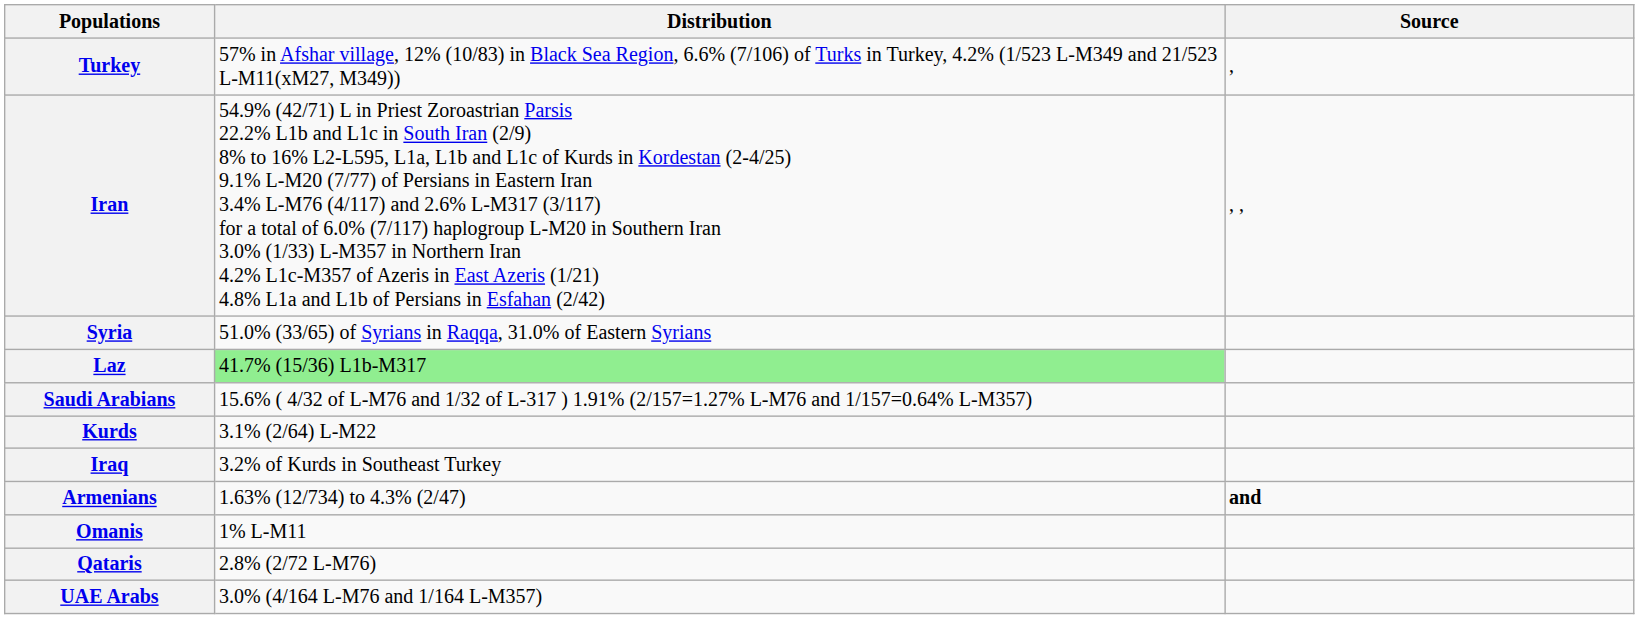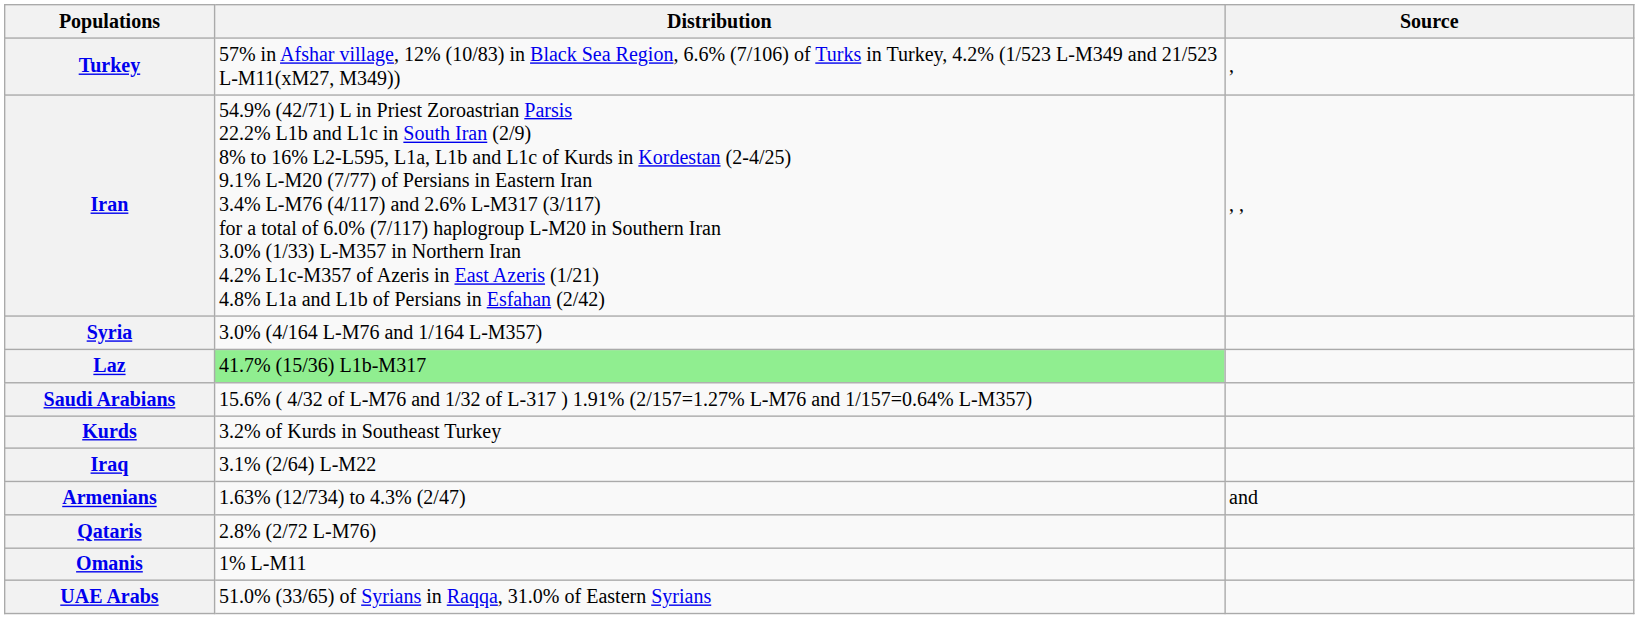 <table class="wikitable sortable" style="text-align:left; font-size: 90%">
 <tr>
 <th style="width:10em;">Populations</th>
 <th style="width:50em;">Distribution</th>
 <th style="width:20em;">Source</th>
 </tr>
 <tr>
 <th><a href='#'>Turkey</a></th>
 <td>57% in <a href='#'>Afshar village</a>, 12% (10/83) in <a href='#'>Black Sea Region</a>, 6.6% (7/106) of <a href='#'>Turks</a> in Turkey, 4.2% (1/523 L-M349 and 21/523 L-M11(xM27, M349))</td>
 <td>, </td>
 </tr>
 <tr>
 <th><a href='#'>Iran</a></th>
 <td>54.9% (42/71) L in Priest Zoroastrian <a href='#'>Parsis</a><br>22.2% L1b and L1c in <a href='#'>South Iran</a> (2/9)<br>8% to 16% L2-L595, L1a, L1b and L1c of Kurds in <a href='#'>Kordestan</a> (2-4/25)<br>9.1% L-M20 (7/77) of Persians in Eastern Iran <br> 3.4% L-M76 (4/117) and 2.6% L-M317 (3/117) <br> for a total of 6.0% (7/117) haplogroup L-M20 in Southern Iran <br> 3.0% (1/33) L-M357 in Northern Iran <br> 4.2% L1c-M357 of Azeris in <a href='#'>East Azeris</a> (1/21)<br> 4.8% L1a and L1b of Persians in <a href='#'>Esfahan</a> (2/42)</td>
 <td>, , </td>
 </tr>
 <tr>
 <th><a href='#'>Syria</a></th>
-<td>51.0% (33/65) of <a href='#'>Syrians</a> in <a href='#'>Raqqa</a>, 31.0% of Eastern <a href='#'>Syrians</a></td>
+<td>3.0% (4/164 L-M76 and 1/164 L-M357)</td>
 <td></td>
 </tr>
 <tr>
 <th><a href='#'>Laz</a></th>
 <td style="background: lightgreen;">41.7% (15/36) L1b-M317</td>
 <td></td>
 </tr>
 <tr>
 <th><a href='#'>Saudi Arabians</a></th>
 <td>15.6% ( 4/32 of L-M76 and 1/32 of L-317 ) 1.91% (2/157=1.27% L-M76 and 1/157=0.64% L-M357)</td>
 <td></td>
 </tr>
 <tr>
 <th><a href='#'>Kurds</a></th>
-<td>3.1% (2/64) L-M22</td>
+<td>3.2% of Kurds in Southeast Turkey</td>
 <td></td>
 </tr>
 <tr>
 <th><a href='#'>Iraq</a></th>
-<td>3.2% of Kurds in Southeast Turkey</td>
+<td>3.1% (2/64) L-M22</td>
 <td></td>
 </tr>
 <tr>
 <th><a href='#'>Armenians</a></th>
 <td>1.63% (12/734) to 4.3% (2/47)</td>
-<td><strong> and </strong></td>
+<td> and </td>
+</tr>
+<tr>
+<th><a href='#'>Qataris</a></th>
+<td>2.8% (2/72 L-M76)</td>
+<td></td>
 </tr>
 <tr>
 <th><a href='#'>Omanis</a></th>
 <td>1% L-M11</td>
 <td></td>
 </tr>
 <tr>
-<th><a href='#'>Qataris</a></th>
-<td>2.8% (2/72 L-M76)</td>
-<td></td>
-</tr>
-<tr>
 <th><a href='#'>UAE Arabs</a></th>
-<td>3.0% (4/164 L-M76 and 1/164 L-M357)</td>
+<td>51.0% (33/65) of <a href='#'>Syrians</a> in <a href='#'>Raqqa</a>, 31.0% of Eastern <a href='#'>Syrians</a></td>
 <td></td>
 </tr>
 </table>
